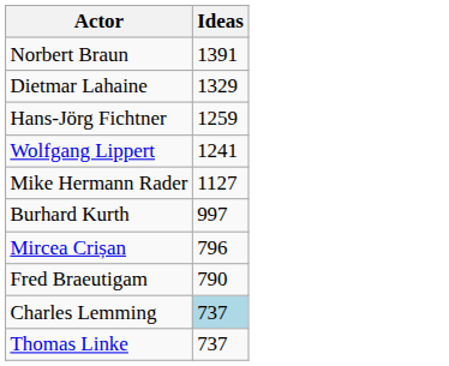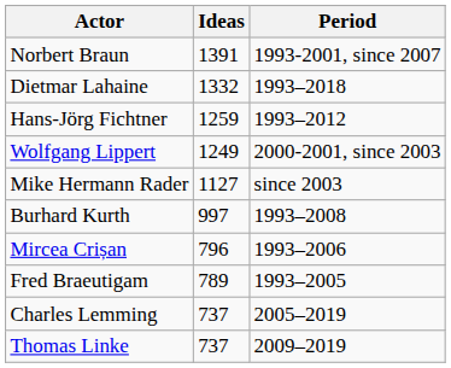 <table class="wikitable">
 <tr>
 <th>Actor</th>
 <th>Ideas</th>
+<th>Period</th>
 </tr>
 <tr>
 <td>Norbert Braun</td>
 <td>1391</td>
+<td>1993-2001, since 2007</td>
 </tr>
 <tr>
 <td>Dietmar Lahaine</td>
-<td>1329</td>
+<td>1332</td>
+<td>1993–2018</td>
 </tr>
 <tr>
 <td>Hans-Jörg Fichtner</td>
 <td>1259</td>
+<td>1993–2012</td>
 </tr>
 <tr>
 <td><a href='#'>Wolfgang Lippert</a></td>
-<td>1241</td>
+<td>1249</td>
+<td>2000-2001, since 2003</td>
 </tr>
 <tr>
 <td>Mike Hermann Rader</td>
 <td>1127</td>
+<td>since 2003</td>
 </tr>
 <tr>
 <td>Burhard Kurth</td>
 <td>997</td>
+<td>1993–2008</td>
 </tr>
 <tr>
 <td><a href='#'>Mircea Crișan</a></td>
 <td>796</td>
+<td>1993–2006</td>
 </tr>
 <tr>
 <td>Fred Braeutigam</td>
-<td>790</td>
+<td>789</td>
+<td>1993–2005</td>
 </tr>
 <tr>
 <td>Charles Lemming</td>
-<td style="background: lightblue;">737</td>
+<td>737</td>
+<td>2005–2019</td>
 </tr>
 <tr>
 <td><a href='#'>Thomas Linke</a></td>
 <td>737</td>
+<td>2009–2019</td>
 </tr>
 </table>
